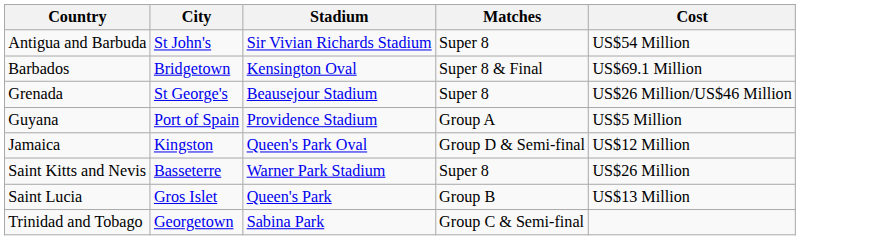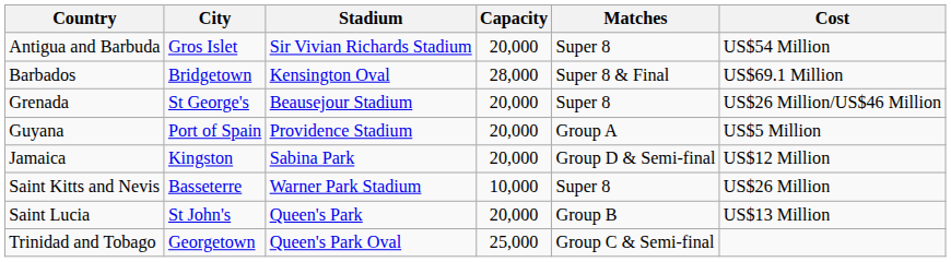 <table class="wikitable" border="1">
 <tr>
 <th>Country</th>
 <th>City</th>
 <th>Stadium</th>
+<th>Capacity</th>
 <th>Matches</th>
 <th>Cost</th>
 </tr>
 <tr>
 <td>Antigua and Barbuda</td>
-<td><a href='#'>St John's</a></td>
+<td><a href='#'>Gros Islet</a></td>
 <td><a href='#'>Sir Vivian Richards Stadium</a></td>
+<td style="text-align: center;">20,000</td>
 <td>Super 8</td>
 <td>US$54 Million</td>
 </tr>
 <tr>
 <td>Barbados</td>
 <td><a href='#'>Bridgetown</a></td>
 <td><a href='#'>Kensington Oval</a></td>
+<td style="text-align: center;">28,000</td>
 <td>Super 8 & Final</td>
 <td>US$69.1 Million</td>
 </tr>
 <tr>
 <td>Grenada</td>
 <td><a href='#'>St George's</a></td>
 <td><a href='#'>Beausejour Stadium</a></td>
+<td style="text-align: center;">20,000</td>
 <td>Super 8</td>
 <td>US$26 Million/US$46 Million</td>
 </tr>
 <tr>
 <td>Guyana</td>
 <td><a href='#'>Port of Spain</a></td>
 <td><a href='#'>Providence Stadium</a></td>
+<td style="text-align: center;">20,000</td>
 <td>Group A</td>
 <td>US$5 Million</td>
 </tr>
 <tr>
 <td>Jamaica</td>
 <td><a href='#'>Kingston</a></td>
-<td><a href='#'>Queen's Park Oval</a></td>
+<td><a href='#'>Sabina Park</a></td>
+<td style="text-align: center;">20,000</td>
 <td>Group D & Semi-final</td>
 <td>US$12 Million</td>
 </tr>
 <tr>
 <td>Saint Kitts and Nevis</td>
 <td><a href='#'>Basseterre</a></td>
 <td><a href='#'>Warner Park Stadium</a></td>
+<td style="text-align: center;">10,000</td>
 <td>Super 8</td>
 <td>US$26 Million</td>
 </tr>
 <tr>
 <td>Saint Lucia</td>
-<td><a href='#'>Gros Islet</a></td>
+<td><a href='#'>St John's</a></td>
 <td><a href='#'>Queen's Park</a></td>
+<td style="text-align: center;">20,000</td>
 <td>Group B</td>
 <td>US$13 Million</td>
 </tr>
 <tr>
 <td>Trinidad and Tobago</td>
 <td><a href='#'>Georgetown</a></td>
-<td><a href='#'>Sabina Park</a></td>
+<td><a href='#'>Queen's Park Oval</a></td>
+<td style="text-align: center;">25,000</td>
 <td>Group C & Semi-final</td>
 <td></td>
 </tr>
 </table>
